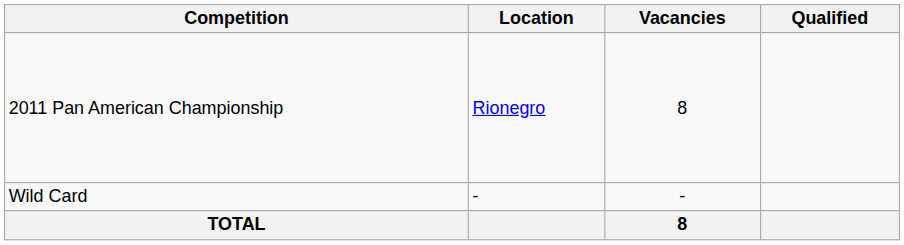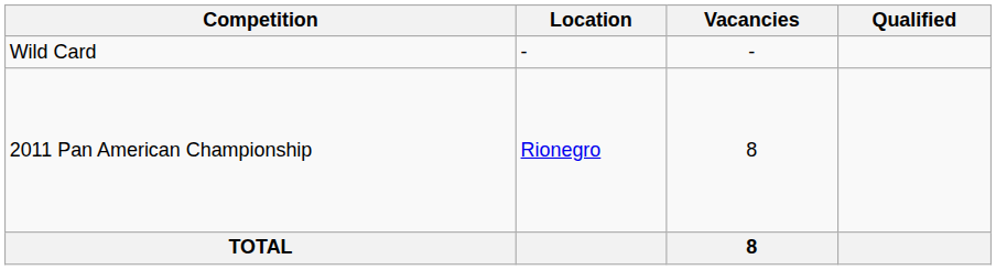 <table class = "wikitable" width=800>
 <tr>
 <th>Competition</th>
 <th>Location</th>
 <th>Vacancies</th>
 <th>Qualified</th>
 </tr>
 <tr>
+<td>Wild Card</td>
+<td>-</td>
+<td align="center">-</td>
+<td></td>
+</tr>
+<tr>
 <td>2011 Pan American Championship</td>
 <td> <a href='#'>Rionegro</a></td>
 <td align="center">8</td>
 <td><br><br><br><br><br><br><br></td>
-</tr>
-<tr>
-<td>Wild Card</td>
-<td>-</td>
-<td align="center">-</td>
-<td></td>
 </tr>
 <tr>
 <th>TOTAL</th>
 <th colspan="1"></th>
 <th>8</th>
 <th></th>
 </tr>
 </table>
